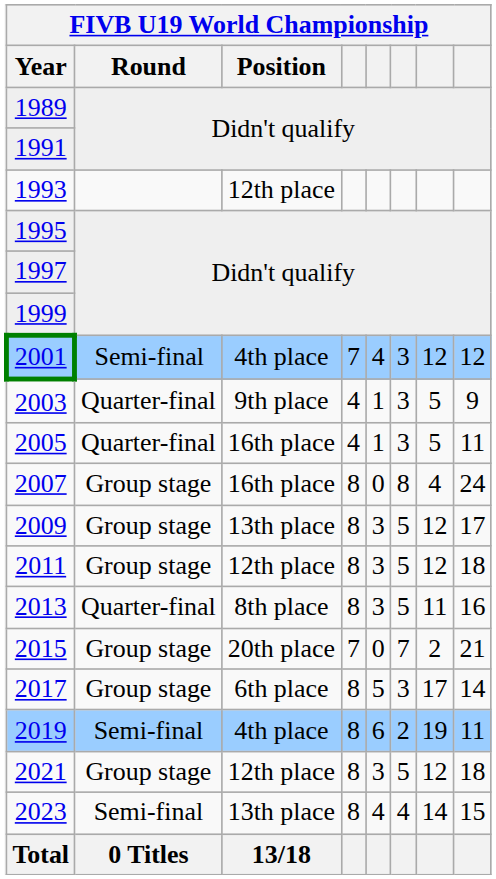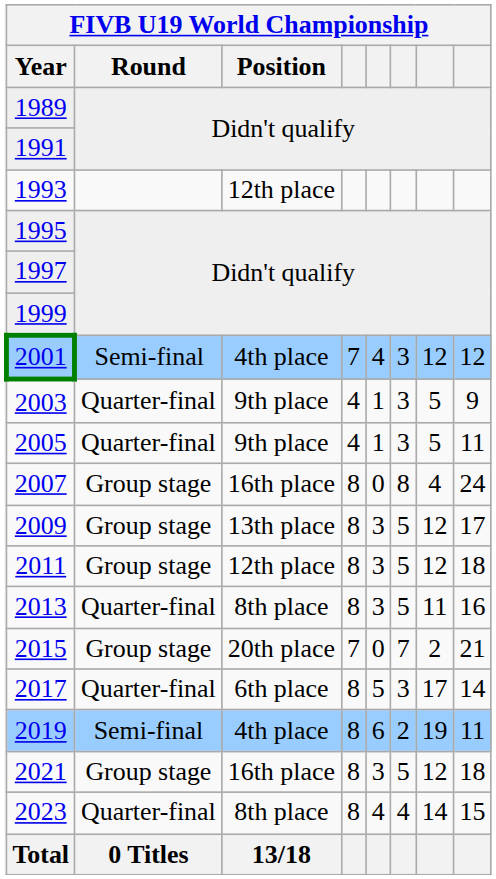 <table class="wikitable" style="text-align: center;">
 <tr>
 <th colspan=8><a href='#'>FIVB U19 World Championship</a></th>
 </tr>
 <tr>
 <th>Year</th>
 <th>Round</th>
 <th>Position</th>
 <th></th>
 <th></th>
 <th></th>
 <th></th>
 <th></th>
 </tr>
 <tr bgcolor="efefef">
 <td> <a href='#'>1989</a></td>
 <td colspan="8" rowspan=2>Didn't qualify</td>
 </tr>
 <tr bgcolor="efefef">
 <td> <a href='#'>1991</a></td>
 </tr>
 <tr>
 <td> <a href='#'>1993</a></td>
 <td></td>
 <td>12th place</td>
 <td></td>
 <td></td>
 <td></td>
 <td></td>
 <td></td>
 </tr>
 <tr bgcolor="efefef">
 <td> <a href='#'>1995</a></td>
 <td colspan="8" rowspan="3">Didn't qualify</td>
 </tr>
 <tr bgcolor="efefef">
 <td> <a href='#'>1997</a></td>
 </tr>
 <tr bgcolor="efefef">
 <td> <a href='#'>1999</a></td>
 </tr>
 <tr bgcolor=9acdff>
 <td style="border:3px solid green"> <a href='#'>2001</a></td>
 <td>Semi-final</td>
 <td>4th place</td>
 <td>7</td>
 <td>4</td>
 <td>3</td>
 <td>12</td>
 <td>12</td>
 </tr>
 <tr>
 <td> <a href='#'>2003</a></td>
 <td>Quarter-final</td>
 <td>9th place</td>
 <td>4</td>
 <td>1</td>
 <td>3</td>
 <td>5</td>
 <td>9</td>
 </tr>
 <tr>
 <td> <a href='#'>2005</a></td>
 <td>Quarter-final</td>
-<td>16th place</td>
+<td>9th place</td>
 <td>4</td>
 <td>1</td>
 <td>3</td>
 <td>5</td>
 <td>11</td>
 </tr>
 <tr>
 <td> <a href='#'>2007</a></td>
 <td>Group stage</td>
 <td>16th place</td>
 <td>8</td>
 <td>0</td>
 <td>8</td>
 <td>4</td>
 <td>24</td>
 </tr>
 <tr>
 <td> <a href='#'>2009</a></td>
 <td>Group stage</td>
 <td>13th place</td>
 <td>8</td>
 <td>3</td>
 <td>5</td>
 <td>12</td>
 <td>17</td>
 </tr>
 <tr>
 <td> <a href='#'>2011</a></td>
 <td>Group stage</td>
 <td>12th place</td>
 <td>8</td>
 <td>3</td>
 <td>5</td>
 <td>12</td>
 <td>18</td>
 </tr>
 <tr>
 <td> <a href='#'>2013</a></td>
 <td>Quarter-final</td>
 <td>8th place</td>
 <td>8</td>
 <td>3</td>
 <td>5</td>
 <td>11</td>
 <td>16</td>
 </tr>
 <tr>
 <td> <a href='#'>2015</a></td>
 <td>Group stage</td>
 <td>20th place</td>
 <td>7</td>
 <td>0</td>
 <td>7</td>
 <td>2</td>
 <td>21</td>
 </tr>
 <tr>
 <td> <a href='#'>2017</a></td>
-<td>Group stage</td>
+<td>Quarter-final</td>
 <td>6th place</td>
 <td>8</td>
 <td>5</td>
 <td>3</td>
 <td>17</td>
 <td>14</td>
 </tr>
 <tr bgcolor=9acdff>
 <td> <a href='#'>2019</a></td>
 <td>Semi-final</td>
 <td>4th place</td>
 <td>8</td>
 <td>6</td>
 <td>2</td>
 <td>19</td>
 <td>11</td>
 </tr>
 <tr>
 <td> <a href='#'>2021</a></td>
 <td>Group stage</td>
-<td>12th place</td>
+<td>16th place</td>
 <td>8</td>
 <td>3</td>
 <td>5</td>
 <td>12</td>
 <td>18</td>
 </tr>
 <tr>
 <td> <a href='#'>2023</a></td>
-<td>Semi-final</td>
-<td>13th place</td>
+<td>Quarter-final</td>
+<td>8th place</td>
 <td>8</td>
 <td>4</td>
 <td>4</td>
 <td>14</td>
 <td>15</td>
 </tr>
 <tr>
 <th>Total</th>
 <th>0 Titles</th>
 <th>13/18</th>
 <th></th>
 <th></th>
 <th></th>
 <th></th>
 <th></th>
 </tr>
 </table>
